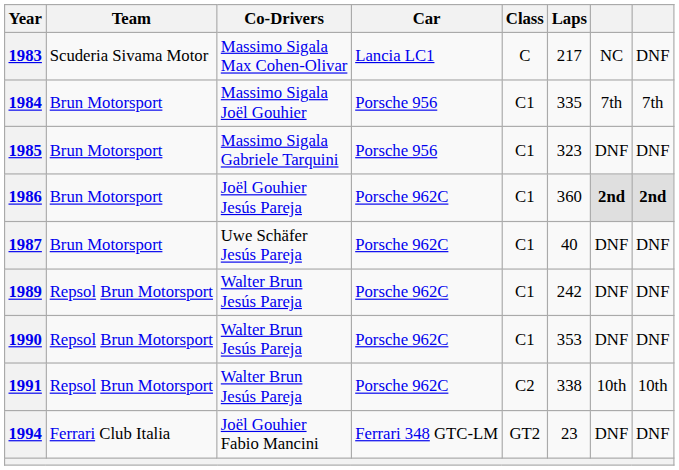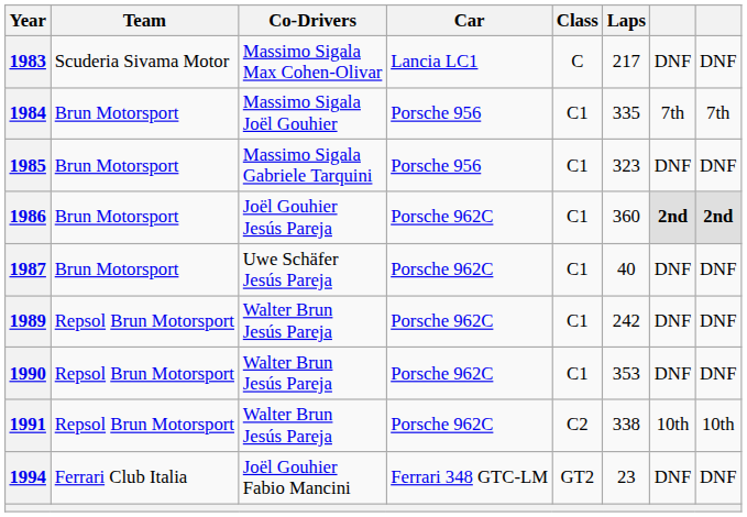 <table class="wikitable" style="text-align:center; font-size:90%">
 <tr>
 <th>Year</th>
 <th>Team</th>
 <th>Co-Drivers</th>
 <th>Car</th>
 <th>Class</th>
 <th>Laps</th>
 <th></th>
 <th></th>
 </tr>
 <tr>
 <th><a href='#'>1983</a></th>
 <td align="left" nowrap> Scuderia Sivama Motor</td>
 <td align="left" nowrap> <a href='#'>Massimo Sigala</a><br> <a href='#'>Max Cohen-Olivar</a></td>
 <td align="left" nowrap><a href='#'>Lancia LC1</a></td>
 <td>C</td>
 <td>217</td>
-<td>NC</td>
+<td>DNF</td>
 <td>DNF</td>
 </tr>
 <tr>
 <th><a href='#'>1984</a></th>
 <td align="left" nowrap> <a href='#'>Brun Motorsport</a></td>
 <td align="left" nowrap> <a href='#'>Massimo Sigala</a><br> <a href='#'>Joël Gouhier</a></td>
 <td align="left" nowrap><a href='#'>Porsche 956</a></td>
 <td>C1</td>
 <td>335</td>
 <td>7th</td>
 <td>7th</td>
 </tr>
 <tr>
 <th><a href='#'>1985</a></th>
 <td align="left" nowrap> <a href='#'>Brun Motorsport</a></td>
 <td align="left" nowrap> <a href='#'>Massimo Sigala</a><br> <a href='#'>Gabriele Tarquini</a></td>
 <td align="left" nowrap><a href='#'>Porsche 956</a></td>
 <td>C1</td>
 <td>323</td>
 <td>DNF</td>
 <td>DNF</td>
 </tr>
 <tr>
 <th><a href='#'>1986</a></th>
 <td align="left" nowrap> <a href='#'>Brun Motorsport</a></td>
 <td align="left" nowrap> <a href='#'>Joël Gouhier</a><br> <a href='#'>Jesús Pareja</a></td>
 <td align="left" nowrap><a href='#'>Porsche 962C</a></td>
 <td>C1</td>
 <td>360</td>
 <td style="background:#DFDFDF;"><strong>2nd</strong></td>
 <td style="background:#DFDFDF;"><strong>2nd</strong></td>
 </tr>
 <tr>
 <th><a href='#'>1987</a></th>
 <td align="left" nowrap> <a href='#'>Brun Motorsport</a></td>
 <td align="left" nowrap> Uwe Schäfer<br> <a href='#'>Jesús Pareja</a></td>
 <td align="left" nowrap><a href='#'>Porsche 962C</a></td>
 <td>C1</td>
 <td>40</td>
 <td>DNF</td>
 <td>DNF</td>
 </tr>
 <tr>
 <th><a href='#'>1989</a></th>
 <td align="left" nowrap> <a href='#'>Repsol</a> <a href='#'>Brun Motorsport</a></td>
 <td align="left" nowrap> <a href='#'>Walter Brun</a><br> <a href='#'>Jesús Pareja</a></td>
 <td align="left" nowrap><a href='#'>Porsche 962C</a></td>
 <td>C1</td>
 <td>242</td>
 <td>DNF</td>
 <td>DNF</td>
 </tr>
 <tr>
 <th><a href='#'>1990</a></th>
 <td align="left" nowrap> <a href='#'>Repsol</a> <a href='#'>Brun Motorsport</a></td>
 <td align="left" nowrap> <a href='#'>Walter Brun</a><br> <a href='#'>Jesús Pareja</a></td>
 <td align="left" nowrap><a href='#'>Porsche 962C</a></td>
 <td>C1</td>
 <td>353</td>
 <td>DNF</td>
 <td>DNF</td>
 </tr>
 <tr>
 <th><a href='#'>1991</a></th>
 <td align="left" nowrap> <a href='#'>Repsol</a> <a href='#'>Brun Motorsport</a></td>
 <td align="left" nowrap> <a href='#'>Walter Brun</a><br> <a href='#'>Jesús Pareja</a></td>
 <td align="left" nowrap><a href='#'>Porsche 962C</a></td>
 <td>C2</td>
 <td>338</td>
 <td>10th</td>
 <td>10th</td>
 </tr>
 <tr>
 <th><a href='#'>1994</a></th>
 <td align="left" nowrap> <a href='#'>Ferrari</a> Club Italia</td>
 <td align="left" nowrap> <a href='#'>Joël Gouhier</a><br> Fabio Mancini</td>
 <td align="left" nowrap><a href='#'>Ferrari 348</a> GTC-LM</td>
 <td>GT2</td>
 <td>23</td>
 <td>DNF</td>
 <td>DNF</td>
 </tr>
 <tr>
 <th colspan="8"></th>
 </tr>
 </table>
